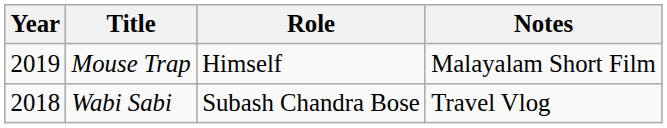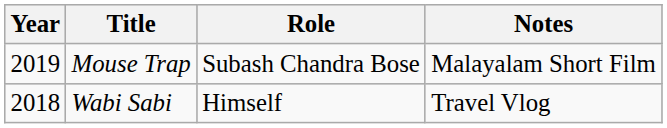 <table class="wikitable">
 <tr>
 <th>Year</th>
 <th>Title</th>
 <th>Role</th>
 <th>Notes</th>
 </tr>
 <tr>
 <td>2019</td>
 <td><em>Mouse Trap</em></td>
-<td>Himself</td>
+<td>Subash Chandra Bose</td>
 <td>Malayalam Short Film</td>
 </tr>
 <tr>
 <td>2018</td>
 <td><em>Wabi Sabi</em></td>
-<td>Subash Chandra Bose</td>
+<td>Himself</td>
 <td>Travel Vlog</td>
 </tr>
 </table>
